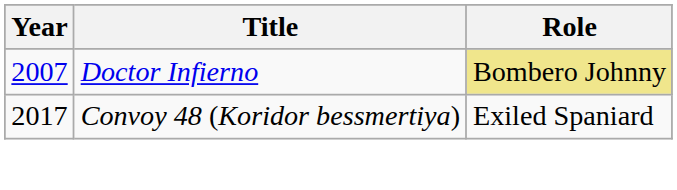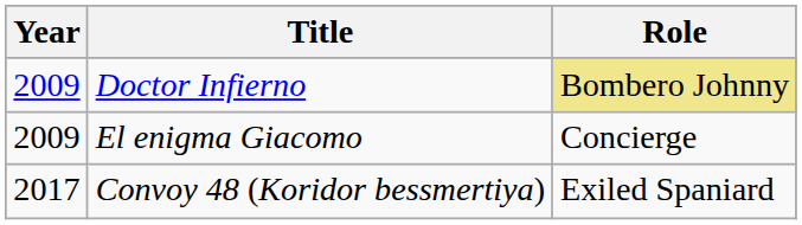 <table class="wikitable">
 <tr>
 <th>Year</th>
 <th>Title</th>
 <th>Role</th>
 </tr>
 <tr>
-<td><a href='#'>2007</a></td>
+<td><a href='#'>2009</a></td>
 <td><em><a href='#'>Doctor Infierno</a></em></td>
 <td style="background: khaki;">Bombero Johnny</td>
+</tr>
+<tr>
+<td>2009</td>
+<td><em>El enigma Giacomo</em></td>
+<td>Concierge</td>
 </tr>
 <tr>
 <td>2017</td>
 <td><em>Convoy 48</em> (<em>Koridor bessmertiya</em>)</td>
 <td>Exiled Spaniard</td>
 </tr>
 </table>
